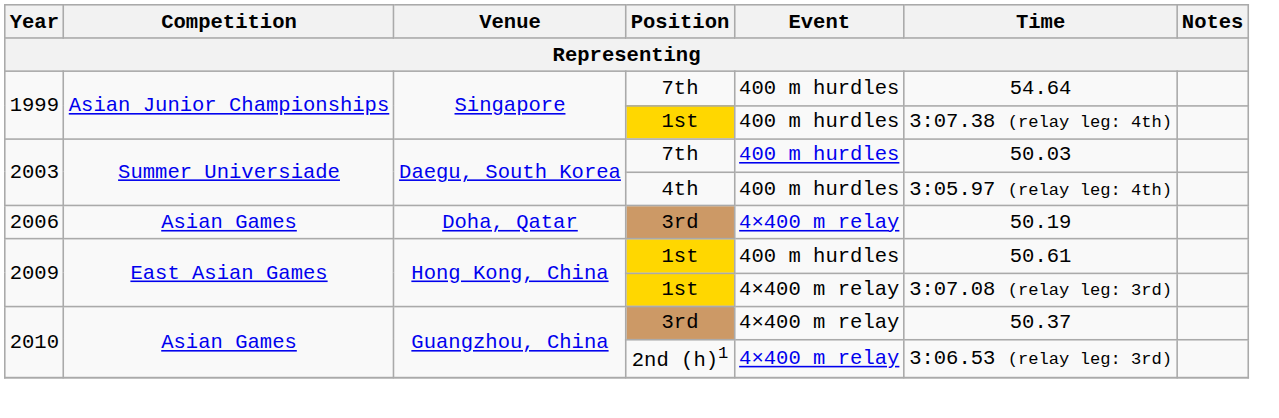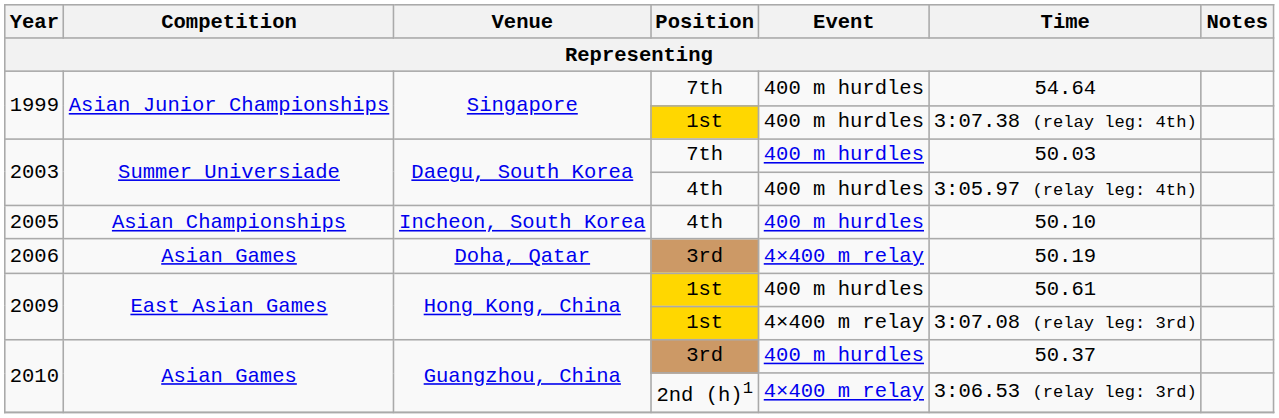 <table class="wikitable sortable" style=text-align:center>
 <tr>
 <th>Year</th>
 <th>Competition</th>
 <th>Venue</th>
 <th>Position</th>
 <th>Event</th>
 <th>Time</th>
 <th>Notes</th>
 </tr>
 <tr>
 <th colspan="7">Representing </th>
 </tr>
 <tr>
 <td rowspan=2>1999</td>
 <td rowspan=2><a href='#'>Asian Junior Championships</a></td>
 <td rowspan=2><a href='#'>Singapore</a></td>
 <td>7th</td>
 <td>400 m hurdles</td>
 <td>54.64</td>
 <td></td>
 </tr>
 <tr>
 <td bgcolor="gold">1st</td>
 <td>400 m hurdles</td>
 <td>3:07.38 <small>(relay leg: 4th)</small></td>
 <td></td>
 </tr>
 <tr>
 <td rowspan=2>2003</td>
 <td rowspan=2><a href='#'>Summer Universiade</a></td>
 <td rowspan=2><a href='#'>Daegu, South Korea</a></td>
 <td>7th</td>
 <td><a href='#'>400 m hurdles</a></td>
 <td>50.03</td>
 <td></td>
 </tr>
 <tr>
 <td>4th</td>
 <td>400 m hurdles</td>
 <td>3:05.97 <small>(relay leg: 4th)</small></td>
 <td></td>
 </tr>
 <tr>
+<td>2005</td>
+<td><a href='#'>Asian Championships</a></td>
+<td><a href='#'>Incheon, South Korea</a></td>
+<td>4th</td>
+<td><a href='#'>400 m hurdles</a></td>
+<td>50.10</td>
+<td></td>
+</tr>
+<tr>
 <td>2006</td>
 <td><a href='#'>Asian Games</a></td>
 <td><a href='#'>Doha, Qatar</a></td>
 <td bgcolor="cc9966">3rd</td>
 <td><a href='#'>4×400 m relay</a></td>
 <td>50.19</td>
 <td></td>
 </tr>
 <tr>
 <td rowspan=2>2009</td>
 <td rowspan=2><a href='#'>East Asian Games</a></td>
 <td rowspan=2><a href='#'>Hong Kong, China</a></td>
 <td bgcolor="gold">1st</td>
 <td>400 m hurdles</td>
 <td>50.61</td>
 <td></td>
 </tr>
 <tr>
 <td bgcolor="gold">1st</td>
 <td>4×400 m relay</td>
 <td>3:07.08 <small>(relay leg: 3rd)</small></td>
 <td></td>
 </tr>
 <tr>
 <td rowspan=2>2010</td>
 <td rowspan=2><a href='#'>Asian Games</a></td>
 <td rowspan=2><a href='#'>Guangzhou, China</a></td>
 <td bgcolor="cc9966">3rd</td>
-<td>4×400 m relay</td>
+<td><a href='#'>400 m hurdles</a></td>
 <td>50.37</td>
 <td></td>
 </tr>
 <tr>
 <td>2nd (h)<sup>1</sup></td>
 <td><a href='#'>4×400 m relay</a></td>
 <td>3:06.53 <small>(relay leg: 3rd)</small></td>
 <td></td>
 </tr>
 <tr>
 </tr>
 </table>
